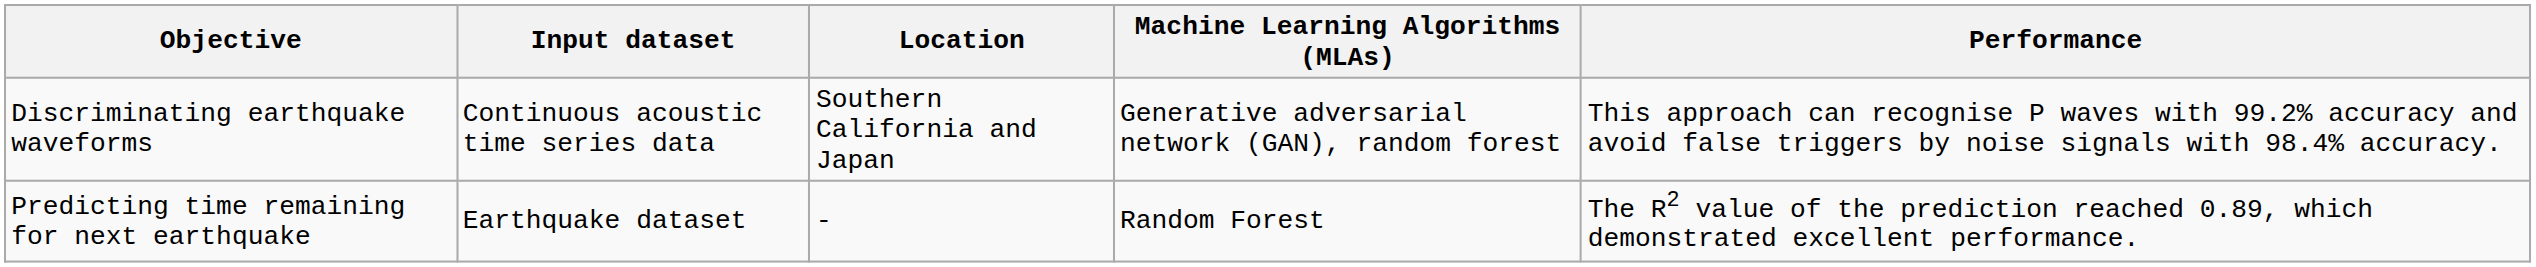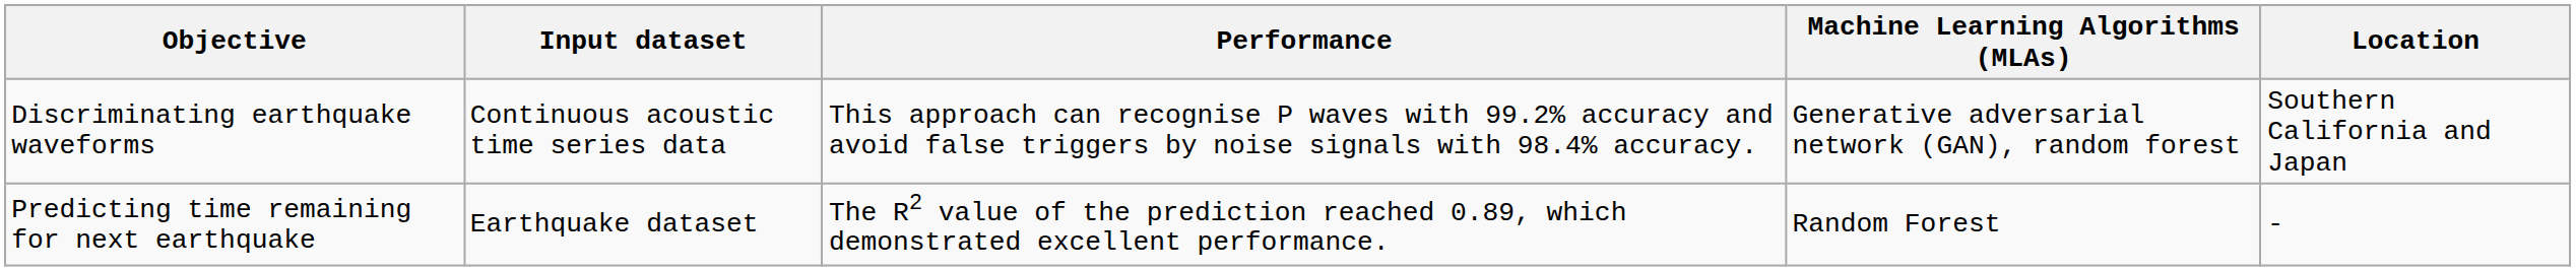 <table class="wikitable">
 <tr>
 <th>Objective</th>
 <th>Input dataset</th>
+<th>Performance</th>
+<th>Machine Learning Algorithms (MLAs)</th>
 <th>Location</th>
-<th>Machine Learning Algorithms (MLAs)</th>
-<th>Performance</th>
 </tr>
 <tr>
 <td>Discriminating earthquake waveforms</td>
 <td>Continuous acoustic time series data</td>
+<td>This approach can recognise P waves with 99.2% accuracy and avoid false triggers by noise signals with 98.4% accuracy.</td>
+<td>Generative adversarial network (GAN), random forest</td>
 <td>Southern California and Japan</td>
-<td>Generative adversarial network (GAN), random forest</td>
-<td>This approach can recognise P waves with 99.2% accuracy and avoid false triggers by noise signals with 98.4% accuracy.</td>
 </tr>
 <tr>
 <td>Predicting time remaining for next earthquake</td>
 <td>Earthquake dataset</td>
+<td>The R<sup>2</sup> value of the prediction reached 0.89, which demonstrated excellent performance.</td>
+<td>Random Forest</td>
 <td>-</td>
-<td>Random Forest</td>
-<td>The R<sup>2</sup> value of the prediction reached 0.89, which demonstrated excellent performance.</td>
 </tr>
 </table>
